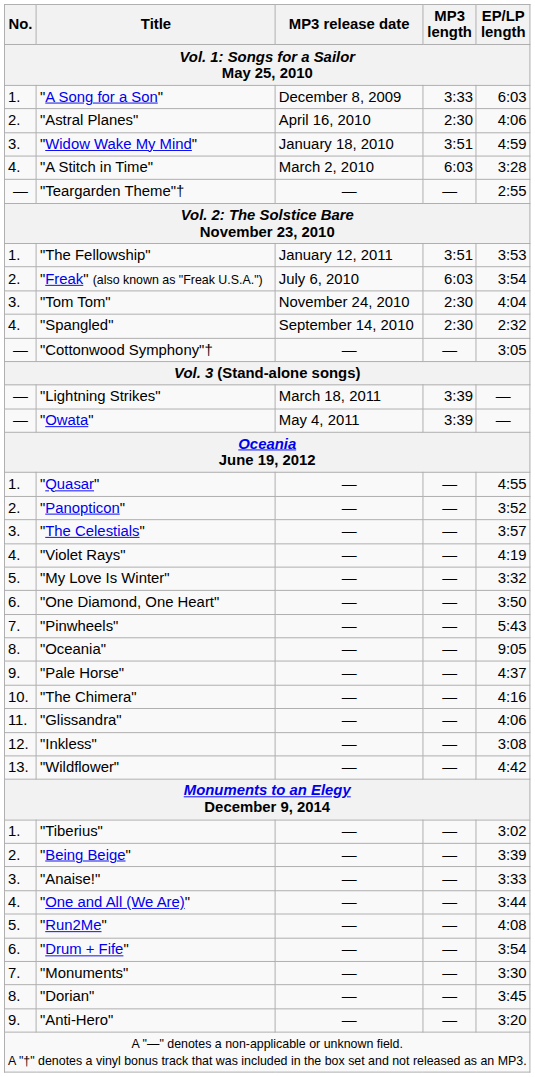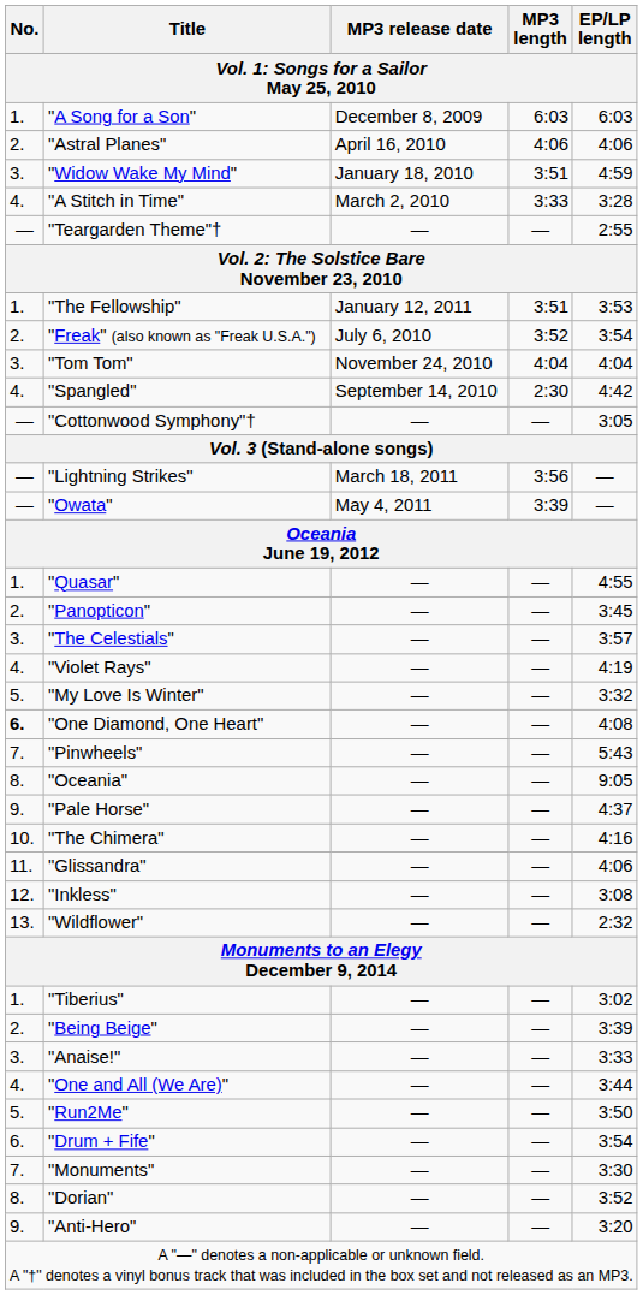 <table class="wikitable">
 <tr>
 <th>No.</th>
 <th>Title</th>
 <th>MP3 release date</th>
 <th>MP3<br>length</th>
 <th>EP/LP<br>length</th>
 </tr>
 <tr>
 <th colspan="5"><em>Vol. 1: Songs for a Sailor</em><br>May 25, 2010</th>
 </tr>
 <tr>
 <td>1.</td>
 <td>"<a href='#'>A Song for a Son</a>"</td>
 <td>December 8, 2009</td>
-<td style="text-align:right;">3:33</td>
+<td style="text-align:right;">6:03</td>
 <td style="text-align:right;">6:03</td>
 </tr>
 <tr>
 <td>2.</td>
 <td>"Astral Planes"</td>
 <td>April 16, 2010</td>
-<td style="text-align:right;">2:30</td>
+<td style="text-align:right;">4:06</td>
 <td style="text-align:right;">4:06</td>
 </tr>
 <tr>
 <td>3.</td>
 <td>"<a href='#'>Widow Wake My Mind</a>"</td>
 <td>January 18, 2010</td>
 <td style="text-align:right;">3:51</td>
 <td style="text-align:right;">4:59</td>
 </tr>
 <tr>
 <td>4.</td>
 <td>"A Stitch in Time"</td>
 <td>March 2, 2010</td>
-<td style="text-align:right;">6:03</td>
+<td style="text-align:right;">3:33</td>
 <td style="text-align:right;">3:28</td>
 </tr>
 <tr>
 <td style="text-align:center;">—</td>
 <td>"Teargarden Theme"†</td>
 <td style="text-align:center;">—</td>
 <td style="text-align:center;">—</td>
 <td style="text-align:right;">2:55</td>
 </tr>
 <tr>
 <th colspan="5"><em>Vol. 2: The Solstice Bare</em><br>November 23, 2010</th>
 </tr>
 <tr>
 <td>1.</td>
 <td>"The Fellowship"</td>
 <td>January 12, 2011</td>
 <td style="text-align:right;">3:51</td>
 <td style="text-align:right;">3:53</td>
 </tr>
 <tr>
 <td>2.</td>
 <td>"<a href='#'>Freak</a>" <small>(also known as "Freak U.S.A.")</small></td>
 <td>July 6, 2010</td>
-<td style="text-align:right;">6:03</td>
+<td style="text-align:right;">3:52</td>
 <td style="text-align:right;">3:54</td>
 </tr>
 <tr>
 <td>3.</td>
 <td>"Tom Tom"</td>
 <td>November 24, 2010</td>
-<td style="text-align:right;">2:30</td>
+<td style="text-align:right;">4:04</td>
 <td style="text-align:right;">4:04</td>
 </tr>
 <tr>
 <td>4.</td>
 <td>"Spangled"</td>
 <td>September 14, 2010</td>
 <td style="text-align:right;">2:30</td>
-<td style="text-align:right;">2:32</td>
+<td style="text-align:right;">4:42</td>
 </tr>
 <tr>
 <td style="text-align:center;">—</td>
 <td>"Cottonwood Symphony"†</td>
 <td style="text-align:center;">—</td>
 <td style="text-align:center;">—</td>
 <td style="text-align:right;">3:05</td>
 </tr>
 <tr>
 <th colspan="5"><em>Vol. 3</em> (Stand-alone songs)</th>
 </tr>
 <tr>
 <td style="text-align:center;">—</td>
 <td>"Lightning Strikes"</td>
 <td>March 18, 2011</td>
-<td style="text-align:right;">3:39</td>
+<td style="text-align:right;">3:56</td>
 <td style="text-align:center;">—</td>
 </tr>
 <tr>
 <td style="text-align:center;">—</td>
 <td>"<a href='#'>Owata</a>"</td>
 <td>May 4, 2011</td>
 <td style="text-align:right;">3:39</td>
 <td style="text-align:center;">—</td>
 </tr>
 <tr>
 <th colspan="5"><em><a href='#'>Oceania</a></em><br>June 19, 2012</th>
 </tr>
 <tr>
 <td>1.</td>
 <td>"<a href='#'>Quasar</a>"</td>
 <td style="text-align:center;">—</td>
 <td style="text-align:center;">—</td>
 <td style="text-align:right;">4:55</td>
 </tr>
 <tr>
 <td>2.</td>
 <td>"<a href='#'>Panopticon</a>"</td>
 <td style="text-align:center;">—</td>
 <td style="text-align:center;">—</td>
-<td style="text-align:right;">3:52</td>
+<td style="text-align:right;">3:45</td>
 </tr>
 <tr>
 <td>3.</td>
 <td>"<a href='#'>The Celestials</a>"</td>
 <td style="text-align:center;">—</td>
 <td style="text-align:center;">—</td>
 <td style="text-align:right;">3:57</td>
 </tr>
 <tr>
 <td>4.</td>
 <td>"Violet Rays"</td>
 <td style="text-align:center;">—</td>
 <td style="text-align:center;">—</td>
 <td style="text-align:right;">4:19</td>
 </tr>
 <tr>
 <td>5.</td>
 <td>"My Love Is Winter"</td>
 <td style="text-align:center;">—</td>
 <td style="text-align:center;">—</td>
 <td style="text-align:right;">3:32</td>
 </tr>
 <tr>
-<td>6.</td>
+<td><strong>6.</strong></td>
 <td>"One Diamond, One Heart"</td>
 <td style="text-align:center;">—</td>
 <td style="text-align:center;">—</td>
-<td style="text-align:right;">3:50</td>
+<td style="text-align:right;">4:08</td>
 </tr>
 <tr>
 <td>7.</td>
 <td>"Pinwheels"</td>
 <td style="text-align:center;">—</td>
 <td style="text-align:center;">—</td>
 <td style="text-align:right;">5:43</td>
 </tr>
 <tr>
 <td>8.</td>
 <td>"Oceania"</td>
 <td style="text-align:center;">—</td>
 <td style="text-align:center;">—</td>
 <td style="text-align:right;">9:05</td>
 </tr>
 <tr>
 <td>9.</td>
 <td>"Pale Horse"</td>
 <td style="text-align:center;">—</td>
 <td style="text-align:center;">—</td>
 <td style="text-align:right;">4:37</td>
 </tr>
 <tr>
 <td>10.</td>
 <td>"The Chimera"</td>
 <td style="text-align:center;">—</td>
 <td style="text-align:center;">—</td>
 <td style="text-align:right;">4:16</td>
 </tr>
 <tr>
 <td>11.</td>
 <td>"Glissandra"</td>
 <td style="text-align:center;">—</td>
 <td style="text-align:center;">—</td>
 <td style="text-align:right;">4:06</td>
 </tr>
 <tr>
 <td>12.</td>
 <td>"Inkless"</td>
 <td style="text-align:center;">—</td>
 <td style="text-align:center;">—</td>
 <td style="text-align:right;">3:08</td>
 </tr>
 <tr>
 <td>13.</td>
 <td>"Wildflower"</td>
 <td style="text-align:center;">—</td>
 <td style="text-align:center;">—</td>
-<td style="text-align:right;">4:42</td>
+<td style="text-align:right;">2:32</td>
 </tr>
 <tr>
 <th colspan="5"><em><a href='#'>Monuments to an Elegy</a></em><br>December 9, 2014</th>
 </tr>
 <tr>
 <td>1.</td>
 <td>"Tiberius"</td>
 <td style="text-align:center;">—</td>
 <td style="text-align:center;">—</td>
 <td style="text-align:right;">3:02</td>
 </tr>
 <tr>
 <td>2.</td>
 <td>"<a href='#'>Being Beige</a>"</td>
 <td style="text-align:center;">—</td>
 <td style="text-align:center;">—</td>
 <td style="text-align:right;">3:39</td>
 </tr>
 <tr>
 <td>3.</td>
 <td>"Anaise!"</td>
 <td style="text-align:center;">—</td>
 <td style="text-align:center;">—</td>
 <td style="text-align:right;">3:33</td>
 </tr>
 <tr>
 <td>4.</td>
 <td>"<a href='#'>One and All (We Are)</a>"</td>
 <td style="text-align:center;">—</td>
 <td style="text-align:center;">—</td>
 <td style="text-align:right;">3:44</td>
 </tr>
 <tr>
 <td>5.</td>
 <td>"<a href='#'>Run2Me</a>"</td>
 <td style="text-align:center;">—</td>
 <td style="text-align:center;">—</td>
-<td style="text-align:right;">4:08</td>
+<td style="text-align:right;">3:50</td>
 </tr>
 <tr>
 <td>6.</td>
 <td>"<a href='#'>Drum + Fife</a>"</td>
 <td style="text-align:center;">—</td>
 <td style="text-align:center;">—</td>
 <td style="text-align:right;">3:54</td>
 </tr>
 <tr>
 <td>7.</td>
 <td>"Monuments"</td>
 <td style="text-align:center;">—</td>
 <td style="text-align:center;">—</td>
 <td style="text-align:right;">3:30</td>
 </tr>
 <tr>
 <td>8.</td>
 <td>"Dorian"</td>
 <td style="text-align:center;">—</td>
 <td style="text-align:center;">—</td>
-<td style="text-align:right;">3:45</td>
+<td style="text-align:right;">3:52</td>
 </tr>
 <tr>
 <td>9.</td>
 <td>"Anti-Hero"</td>
 <td style="text-align:center;">—</td>
 <td style="text-align:center;">—</td>
 <td style="text-align:right;">3:20</td>
 </tr>
 <tr>
 <td colspan="7" style="text-align:center;"><small>A "—" denotes a non-applicable or unknown field.<br>A "†" denotes a vinyl bonus track that was included in the box set and not released as an MP3.</small></td>
 </tr>
 </table>
